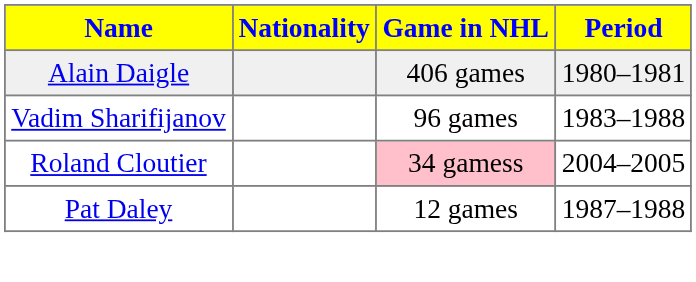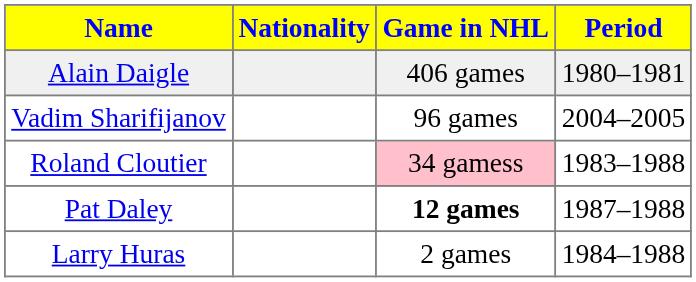 <table cellpadding="3" cellspacing="1" border="1" style="font-size: 95%; border: gray solid 1px; border-collapse: collapse; text-align: center;">
 <tr style="color:blue; background:#ff0; text-align:center;">
 <th>Name</th>
 <th>Nationality</th>
 <th>Game in NHL</th>
 <th>Period</th>
 </tr>
 <tr style="background:#f0f0f0;">
 <td><a href='#'>Alain Daigle</a></td>
 <td></td>
 <td>406 games</td>
 <td>1980–1981</td>
 </tr>
 <tr>
 <td><a href='#'>Vadim Sharifijanov</a></td>
 <td></td>
 <td>96 games</td>
-<td>1983–1988</td>
+<td>2004–2005</td>
 </tr>
 <tr>
 <td><a href='#'>Roland Cloutier</a></td>
 <td></td>
 <td style="background: pink;">34 gamess</td>
-<td>2004–2005</td>
+<td>1983–1988</td>
 </tr>
 <tr>
 <td><a href='#'>Pat Daley</a></td>
 <td> </td>
-<td>12 games</td>
+<td><strong>12 games</strong></td>
 <td>1987–1988</td>
 </tr>
+<tr>
+<td><a href='#'>Larry Huras</a></td>
+<td></td>
+<td>2 games</td>
+<td>1984–1988</td>
+</tr>
 </table>
